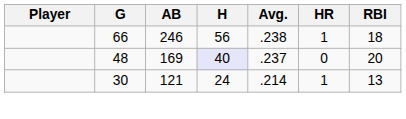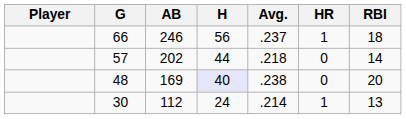 <table class="wikitable sortable">
 <tr>
 <th bgcolor="#DDDDFF" width="16%">Player</th>
 <th bgcolor="#DDDDFF" width="9%">G</th>
 <th bgcolor="#DDDDFF" width="9%">AB</th>
 <th bgcolor="#DDDDFF" width="9%">H</th>
 <th bgcolor="#DDDDFF" width="9%">Avg.</th>
 <th bgcolor="#DDDDFF" width="9%">HR</th>
 <th bgcolor="#DDDDFF" width="9%">RBI</th>
 </tr>
 <tr align="center">
 <td></td>
 <td>66</td>
 <td>246</td>
 <td>56</td>
-<td>.238</td>
+<td>.237</td>
 <td>1</td>
 <td>18</td>
+</tr>
+<tr align="center">
+<td></td>
+<td>57</td>
+<td>202</td>
+<td>44</td>
+<td>.218</td>
+<td>0</td>
+<td>14</td>
 </tr>
 <tr align="center">
 <td></td>
 <td>48</td>
 <td>169</td>
 <td style="background: lavender;">40</td>
-<td>.237</td>
+<td>.238</td>
 <td>0</td>
 <td>20</td>
 </tr>
 <tr align="center">
 <td></td>
 <td>30</td>
-<td>121</td>
+<td>112</td>
 <td>24</td>
 <td>.214</td>
 <td>1</td>
 <td>13</td>
 </tr>
 </table>
